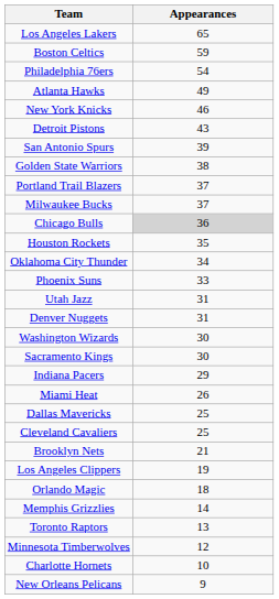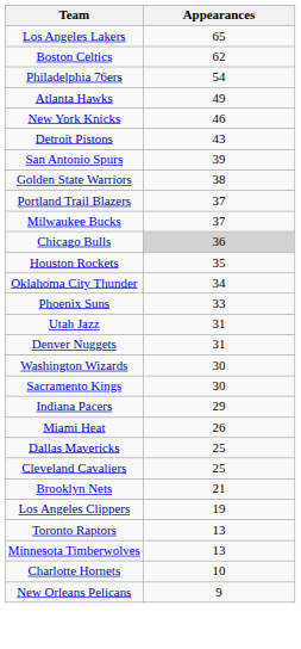 <table class="wikitable sortable" style="text-align:center">
 <tr>
 <th>Team</th>
 <th style="width:180px">Appearances</th>
 </tr>
 <tr>
 <td><a href='#'>Los Angeles Lakers</a></td>
 <td>65</td>
 </tr>
 <tr>
 <td><a href='#'>Boston Celtics</a></td>
-<td>59</td>
+<td>62</td>
 </tr>
 <tr>
 <td><a href='#'>Philadelphia 76ers</a></td>
 <td>54</td>
 </tr>
 <tr>
 <td><a href='#'>Atlanta Hawks</a></td>
 <td>49</td>
 </tr>
 <tr>
 <td><a href='#'>New York Knicks</a></td>
 <td>46</td>
 </tr>
 <tr>
 <td><a href='#'>Detroit Pistons</a></td>
 <td>43</td>
 </tr>
 <tr>
 <td><a href='#'>San Antonio Spurs</a></td>
 <td>39</td>
 </tr>
 <tr>
 <td><a href='#'>Golden State Warriors</a></td>
 <td>38</td>
 </tr>
 <tr>
 <td><a href='#'>Portland Trail Blazers</a></td>
 <td>37</td>
 </tr>
 <tr>
 <td><a href='#'>Milwaukee Bucks</a></td>
 <td>37</td>
 </tr>
 <tr>
 <td><a href='#'>Chicago Bulls</a></td>
 <td style="background: lightgrey;">36</td>
 </tr>
 <tr>
 <td><a href='#'>Houston Rockets</a></td>
 <td>35</td>
 </tr>
 <tr>
 <td><a href='#'>Oklahoma City Thunder</a></td>
 <td>34</td>
 </tr>
 <tr>
 <td><a href='#'>Phoenix Suns</a></td>
 <td>33</td>
 </tr>
 <tr>
 <td><a href='#'>Utah Jazz</a></td>
 <td>31</td>
 </tr>
 <tr>
 <td><a href='#'>Denver Nuggets</a></td>
 <td>31</td>
 </tr>
 <tr>
 <td><a href='#'>Washington Wizards</a></td>
 <td>30</td>
 </tr>
 <tr>
 <td><a href='#'>Sacramento Kings</a></td>
 <td>30</td>
 </tr>
 <tr>
 <td><a href='#'>Indiana Pacers</a></td>
 <td>29</td>
 </tr>
 <tr>
 <td><a href='#'>Miami Heat</a></td>
 <td>26</td>
 </tr>
 <tr>
 <td><a href='#'>Dallas Mavericks</a></td>
 <td>25</td>
 </tr>
 <tr>
 <td><a href='#'>Cleveland Cavaliers</a></td>
 <td>25</td>
 </tr>
 <tr>
 <td><a href='#'>Brooklyn Nets</a></td>
 <td>21</td>
 </tr>
 <tr>
 <td><a href='#'>Los Angeles Clippers</a></td>
 <td>19</td>
 </tr>
 <tr>
-<td><a href='#'>Orlando Magic</a></td>
-<td>18</td>
-</tr>
-<tr>
-<td><a href='#'>Memphis Grizzlies</a></td>
-<td>14</td>
-</tr>
-<tr>
 <td><a href='#'>Toronto Raptors</a></td>
 <td>13</td>
 </tr>
 <tr>
 <td><a href='#'>Minnesota Timberwolves</a></td>
-<td>12</td>
+<td>13</td>
 </tr>
 <tr>
 <td><a href='#'>Charlotte Hornets</a></td>
 <td>10</td>
 </tr>
 <tr>
 <td><a href='#'>New Orleans Pelicans</a></td>
 <td>9</td>
 </tr>
 </table>
